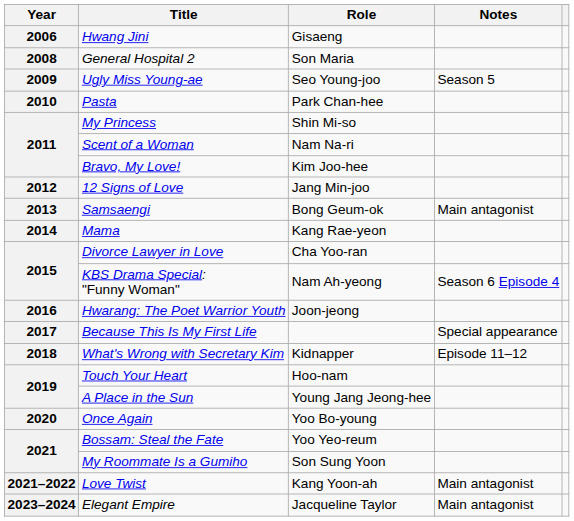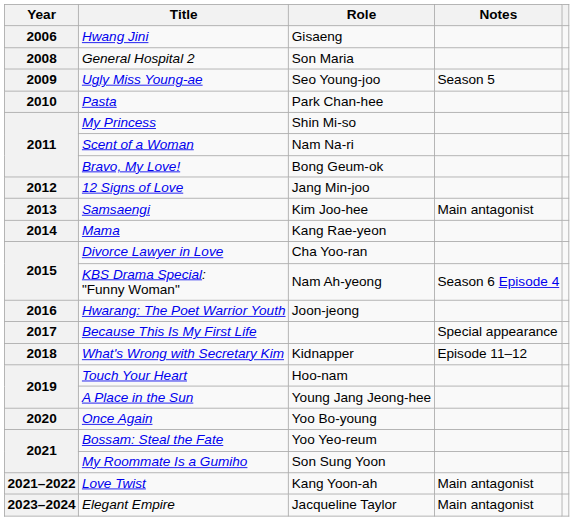 <table class="wikitable plainrowheaders sortable">
 <tr>
 <th scope="col">Year</th>
 <th scope="col">Title</th>
 <th scope="col">Role</th>
 <th scope="col">Notes</th>
 <th scope="col" class="unsortable"></th>
 </tr>
 <tr>
 <th scope="row">2006</th>
 <td><em><a href='#'>Hwang Jini</a></em></td>
 <td>Gisaeng</td>
 <td></td>
 <td style="text-align:center"></td>
 </tr>
 <tr>
 <th scope="row">2008</th>
 <td><em>General Hospital 2</em></td>
 <td>Son Maria</td>
 <td></td>
 <td style="text-align:center"></td>
 </tr>
 <tr>
 <th scope="row">2009</th>
 <td><em><a href='#'>Ugly Miss Young-ae</a></em></td>
 <td>Seo Young-joo</td>
 <td>Season 5</td>
 <td style="text-align:center"></td>
 </tr>
 <tr>
 <th scope="row">2010</th>
 <td><em><a href='#'>Pasta</a></em></td>
 <td>Park Chan-hee</td>
 <td></td>
 <td style="text-align:center"></td>
 </tr>
 <tr>
 <th scope="row" rowspan="3">2011</th>
 <td><em><a href='#'>My Princess</a></em></td>
 <td>Shin Mi-so</td>
 <td></td>
 <td style="text-align:center"></td>
 </tr>
 <tr>
 <td><em><a href='#'>Scent of a Woman</a></em></td>
 <td>Nam Na-ri</td>
 <td></td>
 <td style="text-align:center"></td>
 </tr>
 <tr>
 <td><em><a href='#'>Bravo, My Love!</a></em></td>
-<td>Kim Joo-hee</td>
+<td>Bong Geum-ok</td>
 <td></td>
 <td style="text-align:center"></td>
 </tr>
 <tr>
 <th scope="row">2012</th>
 <td><em><a href='#'>12 Signs of Love</a></em></td>
 <td>Jang Min-joo</td>
 <td></td>
 <td style="text-align:center"></td>
 </tr>
 <tr>
 <th scope="row">2013</th>
 <td><em><a href='#'>Samsaengi</a></em></td>
-<td>Bong Geum-ok</td>
+<td>Kim Joo-hee</td>
 <td>Main antagonist</td>
 <td style="text-align:center"></td>
 </tr>
 <tr>
 <th scope="row">2014</th>
 <td><em><a href='#'>Mama</a></em></td>
 <td>Kang Rae-yeon</td>
 <td></td>
 <td style="text-align:center"></td>
 </tr>
 <tr>
 <th scope="row" rowspan="2">2015</th>
 <td><em><a href='#'>Divorce Lawyer in Love</a></em></td>
 <td>Cha Yoo-ran</td>
 <td></td>
 <td style="text-align:center"></td>
 </tr>
 <tr>
 <td><em><a href='#'>KBS Drama Special</a>:</em><br>"Funny Woman"</td>
 <td>Nam Ah-yeong</td>
 <td>Season 6 <a href='#'>Episode 4</a></td>
 <td style="text-align:center"></td>
 </tr>
 <tr>
 <th scope="row">2016</th>
 <td><em><a href='#'>Hwarang: The Poet Warrior Youth</a></em></td>
 <td>Joon-jeong</td>
 <td></td>
 <td style="text-align:center"></td>
 </tr>
 <tr>
 <th scope="row">2017</th>
 <td><em><a href='#'>Because This Is My First Life</a></em></td>
 <td></td>
 <td>Special appearance</td>
 <td style="text-align:center"></td>
 </tr>
 <tr>
 <th scope="row">2018</th>
 <td><em><a href='#'>What's Wrong with Secretary Kim</a></em></td>
 <td>Kidnapper</td>
 <td>Episode 11–12</td>
 <td style="text-align:center"></td>
 </tr>
 <tr>
 <th scope="row" rowspan="2">2019</th>
 <td><em><a href='#'>Touch Your Heart</a></em></td>
 <td>Hoo-nam</td>
 <td></td>
 <td style="text-align:center"></td>
 </tr>
 <tr>
 <td><em><a href='#'>A Place in the Sun</a></em></td>
 <td>Young Jang Jeong-hee</td>
 <td></td>
 <td style="text-align:center"></td>
 </tr>
 <tr>
 <th scope="row">2020</th>
 <td><em><a href='#'>Once Again</a></em></td>
 <td>Yoo Bo-young</td>
 <td></td>
 <td style="text-align:center"></td>
 </tr>
 <tr>
 <th scope="row" rowspan="2">2021</th>
 <td><em><a href='#'>Bossam: Steal the Fate</a></em></td>
 <td>Yoo Yeo-reum</td>
 <td></td>
 <td style="text-align:center"></td>
 </tr>
 <tr>
 <td><em><a href='#'>My Roommate Is a Gumiho</a></em></td>
 <td>Son Sung Yoon</td>
 <td></td>
 <td style="text-align:center"></td>
 </tr>
 <tr>
 <th scope="row">2021–2022</th>
 <td><em><a href='#'>Love Twist</a></em></td>
 <td>Kang Yoon-ah</td>
 <td>Main antagonist</td>
 <td style="text-align:center"></td>
 </tr>
 <tr>
 <th scope="row">2023–2024</th>
 <td><em>Elegant Empire</em></td>
 <td>Jacqueline Taylor</td>
 <td>Main antagonist</td>
 <td style="text-align:center"></td>
 </tr>
 </table>
